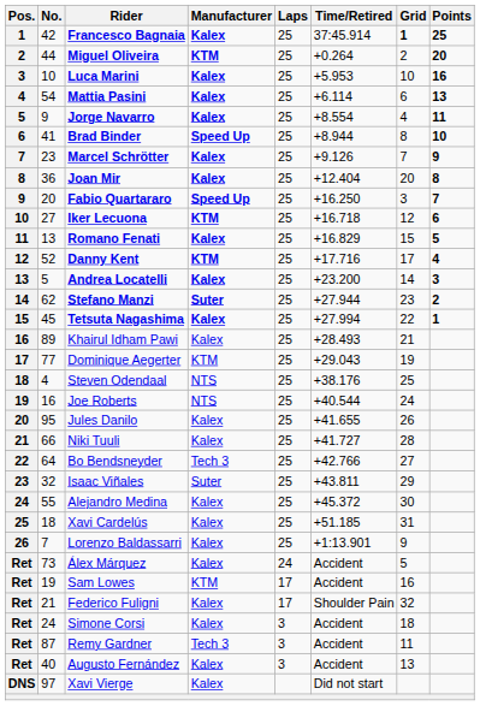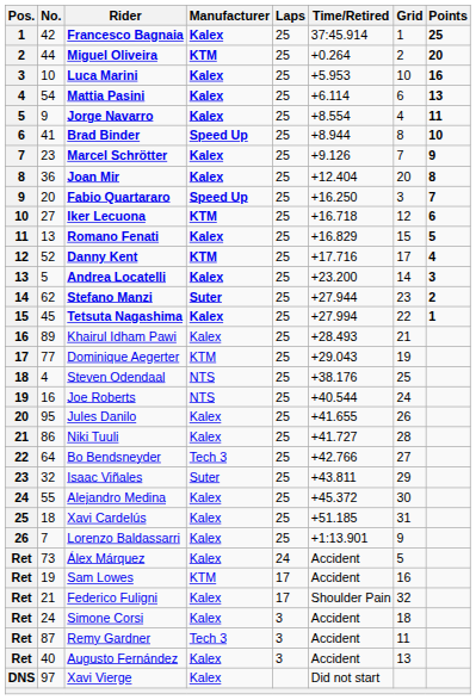 <table class="wikitable" style="font-size: 95%;">
 <tr>
 <th>Pos.</th>
 <th>No.</th>
 <th>Rider</th>
 <th>Manufacturer</th>
 <th>Laps</th>
 <th>Time/Retired</th>
 <th>Grid</th>
 <th>Points</th>
 </tr>
 <tr>
 <th>1</th>
 <td>42</td>
 <td> <strong><a href='#'>Francesco Bagnaia</a></strong></td>
 <td><strong><a href='#'>Kalex</a></strong></td>
 <td>25</td>
 <td>37:45.914</td>
-<td><strong>1</strong></td>
+<td>1</td>
 <td><strong>25</strong></td>
 </tr>
 <tr>
 <th>2</th>
 <td>44</td>
 <td> <strong><a href='#'>Miguel Oliveira</a></strong></td>
 <td><strong><a href='#'>KTM</a></strong></td>
 <td>25</td>
 <td>+0.264</td>
 <td>2</td>
 <td><strong>20</strong></td>
 </tr>
 <tr>
 <th>3</th>
 <td>10</td>
 <td> <strong><a href='#'>Luca Marini</a></strong></td>
 <td><strong><a href='#'>Kalex</a></strong></td>
 <td>25</td>
 <td>+5.953</td>
 <td>10</td>
 <td><strong>16</strong></td>
 </tr>
 <tr>
 <th>4</th>
 <td>54</td>
 <td> <strong><a href='#'>Mattia Pasini</a></strong></td>
 <td><strong><a href='#'>Kalex</a></strong></td>
 <td>25</td>
 <td>+6.114</td>
 <td>6</td>
 <td><strong>13</strong></td>
 </tr>
 <tr>
 <th>5</th>
 <td>9</td>
 <td> <strong><a href='#'>Jorge Navarro</a></strong></td>
 <td><strong><a href='#'>Kalex</a></strong></td>
 <td>25</td>
 <td>+8.554</td>
 <td>4</td>
 <td><strong>11</strong></td>
 </tr>
 <tr>
 <th>6</th>
 <td>41</td>
 <td> <strong><a href='#'>Brad Binder</a></strong></td>
 <td><strong><a href='#'>Speed Up</a></strong></td>
 <td>25</td>
 <td>+8.944</td>
 <td>8</td>
 <td><strong>10</strong></td>
 </tr>
 <tr>
 <th>7</th>
 <td>23</td>
 <td> <strong><a href='#'>Marcel Schrötter</a></strong></td>
 <td><strong><a href='#'>Kalex</a></strong></td>
 <td>25</td>
 <td>+9.126</td>
 <td>7</td>
 <td><strong>9</strong></td>
 </tr>
 <tr>
 <th>8</th>
 <td>36</td>
 <td> <strong><a href='#'>Joan Mir</a></strong></td>
 <td><strong><a href='#'>Kalex</a></strong></td>
 <td>25</td>
 <td>+12.404</td>
 <td>20</td>
 <td><strong>8</strong></td>
 </tr>
 <tr>
 <th>9</th>
 <td>20</td>
 <td> <strong><a href='#'>Fabio Quartararo</a></strong></td>
 <td><strong><a href='#'>Speed Up</a></strong></td>
 <td>25</td>
 <td>+16.250</td>
 <td>3</td>
 <td><strong>7</strong></td>
 </tr>
 <tr>
 <th>10</th>
 <td>27</td>
 <td> <strong><a href='#'>Iker Lecuona</a></strong></td>
 <td><strong><a href='#'>KTM</a></strong></td>
 <td>25</td>
 <td>+16.718</td>
 <td>12</td>
 <td><strong>6</strong></td>
 </tr>
 <tr>
 <th>11</th>
 <td>13</td>
 <td> <strong><a href='#'>Romano Fenati</a></strong></td>
 <td><strong><a href='#'>Kalex</a></strong></td>
 <td>25</td>
 <td>+16.829</td>
 <td>15</td>
 <td><strong>5</strong></td>
 </tr>
 <tr>
 <th>12</th>
 <td>52</td>
 <td> <strong><a href='#'>Danny Kent</a></strong></td>
 <td><strong><a href='#'>KTM</a></strong></td>
 <td>25</td>
 <td>+17.716</td>
 <td>17</td>
 <td><strong>4</strong></td>
 </tr>
 <tr>
 <th>13</th>
 <td>5</td>
 <td> <strong><a href='#'>Andrea Locatelli</a></strong></td>
 <td><strong><a href='#'>Kalex</a></strong></td>
 <td>25</td>
 <td>+23.200</td>
 <td>14</td>
 <td><strong>3</strong></td>
 </tr>
 <tr>
 <th>14</th>
 <td>62</td>
 <td> <strong><a href='#'>Stefano Manzi</a></strong></td>
 <td><strong><a href='#'>Suter</a></strong></td>
 <td>25</td>
 <td>+27.944</td>
 <td>23</td>
 <td><strong>2</strong></td>
 </tr>
 <tr>
 <th>15</th>
 <td>45</td>
 <td> <strong><a href='#'>Tetsuta Nagashima</a></strong></td>
 <td><strong><a href='#'>Kalex</a></strong></td>
 <td>25</td>
 <td>+27.994</td>
 <td>22</td>
 <td><strong>1</strong></td>
 </tr>
 <tr>
 <th>16</th>
 <td>89</td>
 <td> <a href='#'>Khairul Idham Pawi</a></td>
 <td><a href='#'>Kalex</a></td>
 <td>25</td>
 <td>+28.493</td>
 <td>21</td>
 <td></td>
 </tr>
 <tr>
 <th>17</th>
 <td>77</td>
 <td> <a href='#'>Dominique Aegerter</a></td>
 <td><a href='#'>KTM</a></td>
 <td>25</td>
 <td>+29.043</td>
 <td>19</td>
 <td></td>
 </tr>
 <tr>
 <th>18</th>
 <td>4</td>
 <td> <a href='#'>Steven Odendaal</a></td>
 <td><a href='#'>NTS</a></td>
 <td>25</td>
 <td>+38.176</td>
 <td>25</td>
 <td></td>
 </tr>
 <tr>
 <th>19</th>
 <td>16</td>
 <td> <a href='#'>Joe Roberts</a></td>
 <td><a href='#'>NTS</a></td>
 <td>25</td>
 <td>+40.544</td>
 <td>24</td>
 <td></td>
 </tr>
 <tr>
 <th>20</th>
 <td>95</td>
 <td> <a href='#'>Jules Danilo</a></td>
 <td><a href='#'>Kalex</a></td>
 <td>25</td>
 <td>+41.655</td>
 <td>26</td>
 <td></td>
 </tr>
 <tr>
 <th>21</th>
-<td>66</td>
+<td>86</td>
 <td> <a href='#'>Niki Tuuli</a></td>
 <td><a href='#'>Kalex</a></td>
 <td>25</td>
 <td>+41.727</td>
 <td>28</td>
 <td></td>
 </tr>
 <tr>
 <th>22</th>
 <td>64</td>
 <td> <a href='#'>Bo Bendsneyder</a></td>
 <td><a href='#'>Tech 3</a></td>
 <td>25</td>
 <td>+42.766</td>
 <td>27</td>
 <td></td>
 </tr>
 <tr>
 <th>23</th>
 <td>32</td>
 <td> <a href='#'>Isaac Viñales</a></td>
 <td><a href='#'>Suter</a></td>
 <td>25</td>
 <td>+43.811</td>
 <td>29</td>
 <td></td>
 </tr>
 <tr>
 <th>24</th>
 <td>55</td>
 <td> <a href='#'>Alejandro Medina</a></td>
 <td><a href='#'>Kalex</a></td>
 <td>25</td>
 <td>+45.372</td>
 <td>30</td>
 <td></td>
 </tr>
 <tr>
 <th>25</th>
 <td>18</td>
 <td> <a href='#'>Xavi Cardelús</a></td>
 <td><a href='#'>Kalex</a></td>
 <td>25</td>
 <td>+51.185</td>
 <td>31</td>
 <td></td>
 </tr>
 <tr>
 <th>26</th>
 <td>7</td>
 <td> <a href='#'>Lorenzo Baldassarri</a></td>
 <td><a href='#'>Kalex</a></td>
 <td>25</td>
 <td>+1:13.901</td>
 <td>9</td>
 <td></td>
 </tr>
 <tr>
 <th>Ret</th>
 <td>73</td>
 <td> <a href='#'>Álex Márquez</a></td>
 <td><a href='#'>Kalex</a></td>
 <td>24</td>
 <td>Accident</td>
 <td>5</td>
 <td></td>
 </tr>
 <tr>
 <th>Ret</th>
 <td>19</td>
 <td> <a href='#'>Sam Lowes</a></td>
 <td><a href='#'>KTM</a></td>
 <td>17</td>
 <td>Accident</td>
 <td>16</td>
 <td></td>
 </tr>
 <tr>
 <th>Ret</th>
 <td>21</td>
 <td> <a href='#'>Federico Fuligni</a></td>
 <td><a href='#'>Kalex</a></td>
 <td>17</td>
 <td>Shoulder Pain</td>
 <td>32</td>
 <td></td>
 </tr>
 <tr>
 <th>Ret</th>
 <td>24</td>
 <td> <a href='#'>Simone Corsi</a></td>
 <td><a href='#'>Kalex</a></td>
 <td>3</td>
 <td>Accident</td>
 <td>18</td>
 <td></td>
 </tr>
 <tr>
 <th>Ret</th>
 <td>87</td>
 <td> <a href='#'>Remy Gardner</a></td>
 <td><a href='#'>Tech 3</a></td>
 <td>3</td>
 <td>Accident</td>
 <td>11</td>
 <td></td>
 </tr>
 <tr>
 <th>Ret</th>
 <td>40</td>
 <td> <a href='#'>Augusto Fernández</a></td>
 <td><a href='#'>Kalex</a></td>
 <td>3</td>
 <td>Accident</td>
 <td>13</td>
 <td></td>
 </tr>
 <tr>
 <th>DNS</th>
 <td>97</td>
 <td> <a href='#'>Xavi Vierge</a></td>
 <td><a href='#'>Kalex</a></td>
 <td></td>
 <td>Did not start</td>
 <td></td>
 <td></td>
 </tr>
 <tr>
 <th colspan=8></th>
 </tr>
 </table>
